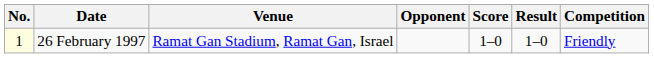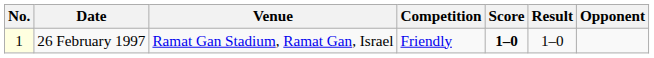 <table class="wikitable sortable">
 <tr>
 <th scope="col">No.</th>
 <th scope="col">Date</th>
 <th scope="col">Venue</th>
-<th scope="col">Opponent</th>
+<th scope="col">Competition</th>
 <th scope="col">Score</th>
 <th scope="col">Result</th>
-<th scope="col">Competition</th>
+<th scope="col">Opponent</th>
 </tr>
 <tr>
 <td align="center" style="background: lightyellow;">1</td>
 <td>26 February 1997</td>
 <td><a href='#'>Ramat Gan Stadium</a>, <a href='#'>Ramat Gan</a>, Israel</td>
+<td><a href='#'>Friendly</a></td>
+<td align="center"><strong>1–0</strong></td>
+<td align="center">1–0</td>
 <td></td>
-<td align="center">1–0</td>
-<td align="center">1–0</td>
-<td><a href='#'>Friendly</a></td>
 </tr>
 </table>
